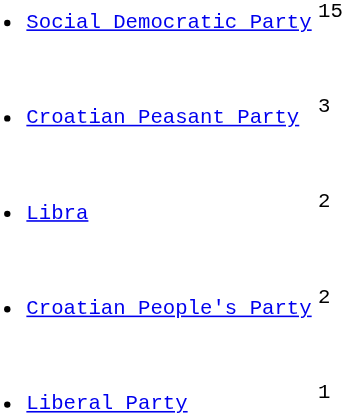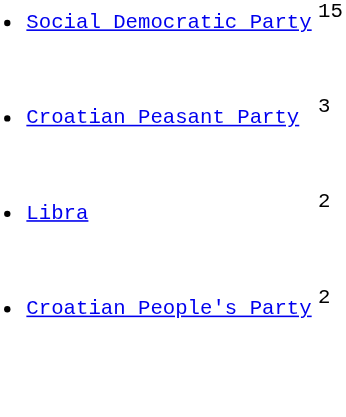 <table>
 <tr>
 <td><br><ul><li><a href='#'>Social Democratic Party</a></li></ul></td>
 <td><div>15</div></td>
 </tr>
 <tr>
 <td><br><ul><li><a href='#'>Croatian Peasant Party</a></li></ul></td>
 <td><div>3</div></td>
 </tr>
 <tr>
 <td><br><ul><li><a href='#'>Libra</a></li></ul></td>
 <td><div>2</div></td>
 </tr>
 <tr>
 <td><br><ul><li><a href='#'>Croatian People's Party</a></li></ul></td>
 <td><div>2</div></td>
 </tr>
-<tr>
-<td><br><ul><li><a href='#'>Liberal Party</a></li></ul></td>
-<td><div>1</div></td>
-</tr>
 </table>
